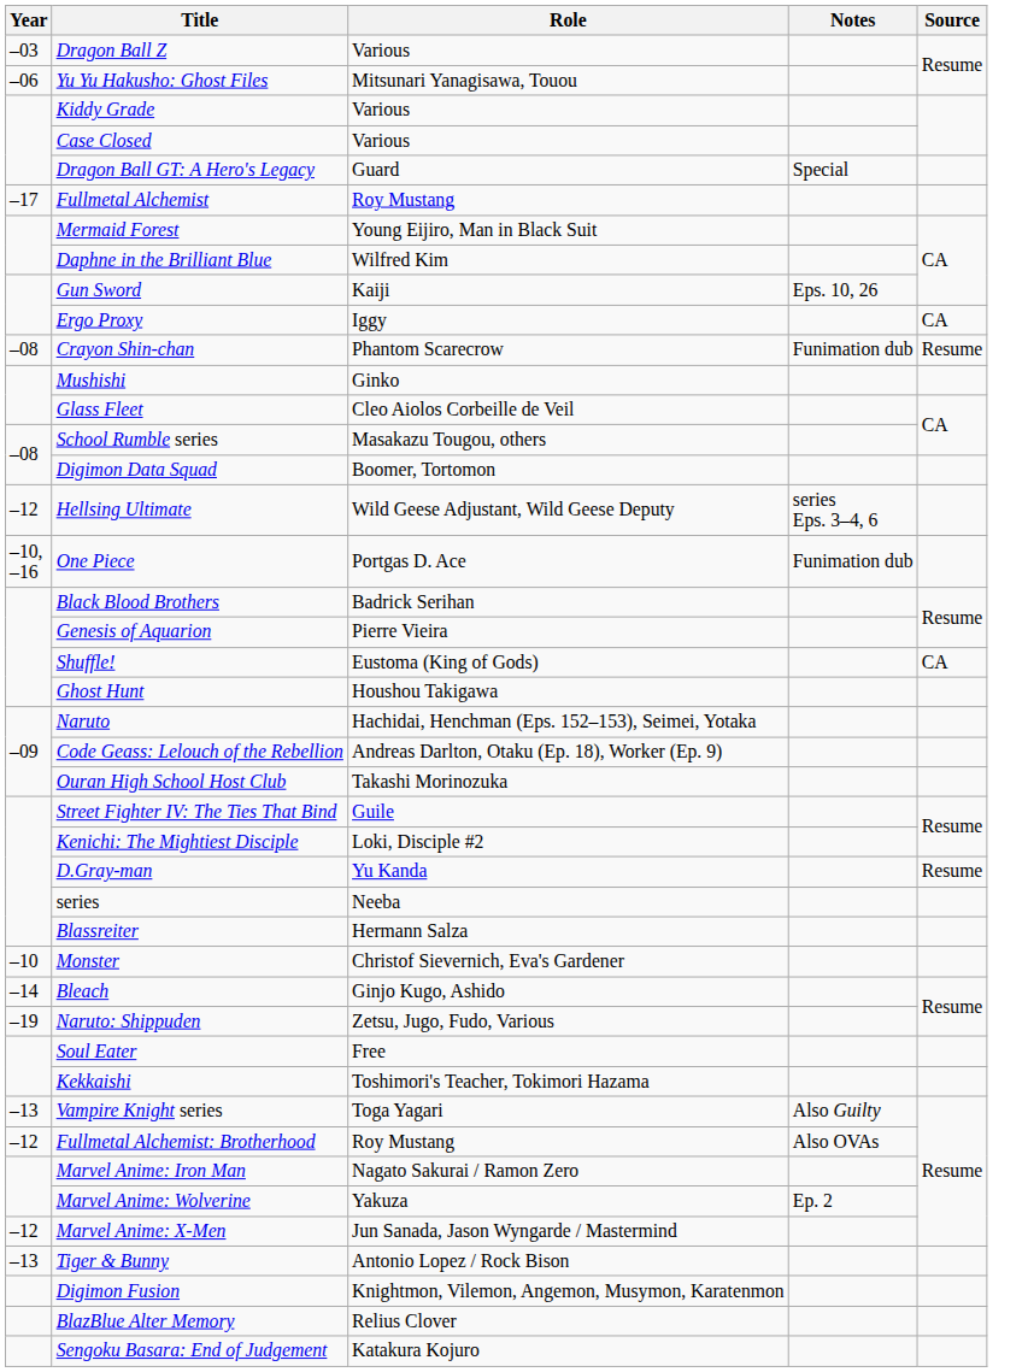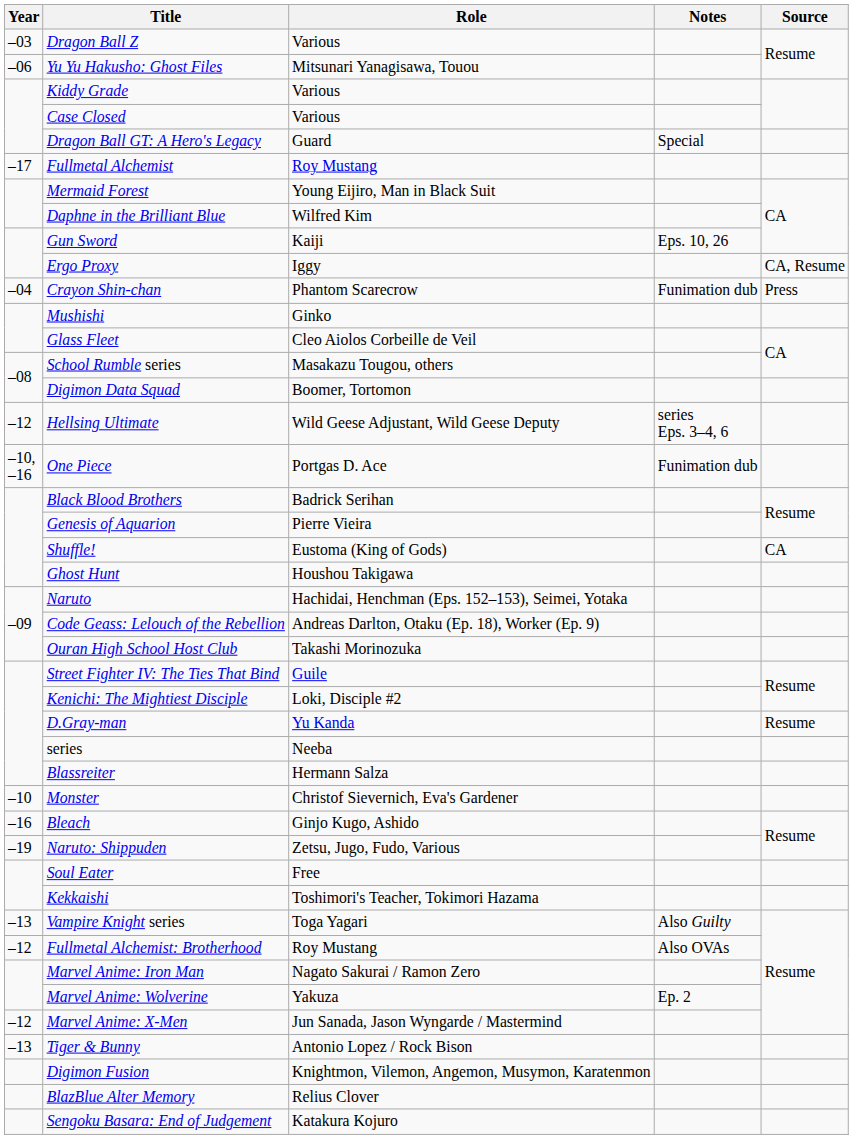 <table class="wikitable sortable plainrowheaders">
 <tr>
 <th scope="col">Year</th>
 <th scope="col">Title</th>
 <th scope="col">Role</th>
 <th scope="col" class="unsortable">Notes</th>
 <th scope="col" class="unsortable">Source</th>
 </tr>
 <tr>
 <td>–03</td>
 <td><em><a href='#'>Dragon Ball Z</a></em></td>
 <td>Various</td>
 <td></td>
 <td rowspan="2">Resume</td>
 </tr>
 <tr>
 <td>–06</td>
 <td><em><a href='#'>Yu Yu Hakusho: Ghost Files</a></em></td>
 <td>Mitsunari Yanagisawa, Touou</td>
 <td></td>
 </tr>
 <tr>
 <td rowspan="3"></td>
 <td><em><a href='#'>Kiddy Grade</a></em></td>
 <td>Various</td>
 <td></td>
 <td rowspan="2"></td>
 </tr>
 <tr>
 <td><em><a href='#'>Case Closed</a></em></td>
 <td>Various</td>
 <td></td>
 </tr>
 <tr>
 <td><em><a href='#'>Dragon Ball GT: A Hero's Legacy</a></em></td>
 <td>Guard</td>
 <td>Special</td>
 <td></td>
 </tr>
 <tr>
 <td>–17</td>
 <td><em><a href='#'>Fullmetal Alchemist</a></em></td>
 <td><a href='#'>Roy Mustang</a></td>
 <td></td>
 <td></td>
 </tr>
 <tr>
 <td rowspan="2"></td>
 <td><em><a href='#'>Mermaid Forest</a></em></td>
 <td>Young Eijiro, Man in Black Suit</td>
 <td></td>
 <td rowspan="3">CA</td>
 </tr>
 <tr>
 <td><em><a href='#'>Daphne in the Brilliant Blue</a></em></td>
 <td>Wilfred Kim</td>
 <td></td>
 </tr>
 <tr>
 <td rowspan="2"></td>
 <td><em><a href='#'>Gun Sword</a></em></td>
 <td>Kaiji</td>
 <td>Eps. 10, 26</td>
 </tr>
 <tr>
 <td><em><a href='#'>Ergo Proxy</a></em></td>
 <td>Iggy</td>
 <td></td>
-<td>CA</td>
+<td>CA, Resume</td>
 </tr>
 <tr>
-<td>–08</td>
+<td>–04</td>
 <td><em><a href='#'>Crayon Shin-chan</a></em></td>
 <td>Phantom Scarecrow</td>
 <td>Funimation dub</td>
-<td>Resume</td>
+<td>Press</td>
 </tr>
 <tr>
 <td rowspan="2"></td>
 <td><em><a href='#'>Mushishi</a></em></td>
 <td>Ginko</td>
 <td></td>
 <td></td>
 </tr>
 <tr>
 <td><em><a href='#'>Glass Fleet</a></em></td>
 <td>Cleo Aiolos Corbeille de Veil</td>
 <td></td>
 <td rowspan="2">CA</td>
 </tr>
 <tr>
 <td rowspan="2">–08</td>
 <td><em><a href='#'>School Rumble</a></em> series</td>
 <td>Masakazu Tougou, others</td>
 <td></td>
 </tr>
 <tr>
 <td><em><a href='#'>Digimon Data Squad</a></em></td>
 <td>Boomer, Tortomon</td>
 <td></td>
 <td></td>
 </tr>
 <tr>
 <td>–12</td>
 <td><em><a href='#'>Hellsing Ultimate</a></em></td>
 <td>Wild Geese Adjustant, Wild Geese Deputy</td>
 <td> series<br>Eps. 3–4, 6</td>
 <td></td>
 </tr>
 <tr>
 <td>–10,<br>–16</td>
 <td><em><a href='#'>One Piece</a></em></td>
 <td>Portgas D. Ace</td>
 <td>Funimation dub</td>
 <td></td>
 </tr>
 <tr>
 <td rowspan="4"></td>
 <td><em><a href='#'>Black Blood Brothers</a></em></td>
 <td>Badrick Serihan</td>
 <td></td>
 <td rowspan="2">Resume</td>
 </tr>
 <tr>
 <td><em><a href='#'>Genesis of Aquarion</a></em></td>
 <td>Pierre Vieira</td>
 <td></td>
 </tr>
 <tr>
 <td><em><a href='#'>Shuffle!</a></em></td>
 <td>Eustoma (King of Gods)</td>
 <td></td>
 <td>CA</td>
 </tr>
 <tr>
 <td><em><a href='#'>Ghost Hunt</a></em></td>
 <td>Houshou Takigawa</td>
 <td></td>
 <td></td>
 </tr>
 <tr>
 <td rowspan="3">–09</td>
 <td><em><a href='#'>Naruto</a></em></td>
 <td>Hachidai, Henchman (Eps. 152–153), Seimei, Yotaka</td>
 <td></td>
 <td></td>
 </tr>
 <tr>
 <td><em><a href='#'>Code Geass: Lelouch of the Rebellion</a></em></td>
 <td>Andreas Darlton, Otaku (Ep. 18), Worker (Ep. 9)</td>
 <td></td>
 <td></td>
 </tr>
 <tr>
 <td><em><a href='#'>Ouran High School Host Club</a></em></td>
 <td>Takashi Morinozuka</td>
 <td></td>
 <td></td>
 </tr>
 <tr>
 <td rowspan="5"></td>
 <td><em><a href='#'>Street Fighter IV: The Ties That Bind</a></em></td>
 <td><a href='#'>Guile</a></td>
 <td></td>
 <td rowspan="2">Resume</td>
 </tr>
 <tr>
 <td><em><a href='#'>Kenichi: The Mightiest Disciple</a></em></td>
 <td>Loki, Disciple #2</td>
 <td></td>
 </tr>
 <tr>
 <td><em><a href='#'>D.Gray-man</a></em></td>
 <td><a href='#'>Yu Kanda</a></td>
 <td></td>
 <td>Resume</td>
 </tr>
 <tr>
 <td><em></em> series</td>
 <td>Neeba</td>
 <td></td>
 <td></td>
 </tr>
 <tr>
 <td><em><a href='#'>Blassreiter</a></em></td>
 <td>Hermann Salza</td>
 <td></td>
 <td></td>
 </tr>
 <tr>
 <td>–10</td>
 <td><em><a href='#'>Monster</a></em></td>
 <td>Christof Sievernich, Eva's Gardener</td>
 <td></td>
 <td></td>
 </tr>
 <tr>
-<td>–14</td>
+<td>–16</td>
 <td><em><a href='#'>Bleach</a></em></td>
 <td>Ginjo Kugo, Ashido</td>
 <td></td>
 <td rowspan="2">Resume</td>
 </tr>
 <tr>
 <td>–19</td>
 <td><em><a href='#'>Naruto: Shippuden</a></em></td>
 <td>Zetsu, Jugo, Fudo, Various</td>
 <td></td>
 </tr>
 <tr>
 <td rowspan="2"></td>
 <td><em><a href='#'>Soul Eater</a></em></td>
 <td>Free</td>
 <td></td>
 <td></td>
 </tr>
 <tr>
 <td><em><a href='#'>Kekkaishi</a></em></td>
 <td>Toshimori's Teacher, Tokimori Hazama</td>
 <td></td>
 <td></td>
 </tr>
 <tr>
 <td>–13</td>
 <td><em><a href='#'>Vampire Knight</a></em> series</td>
 <td>Toga Yagari</td>
 <td>Also <em>Guilty</em></td>
 <td rowspan="5">Resume</td>
 </tr>
 <tr>
 <td>–12</td>
 <td><em><a href='#'>Fullmetal Alchemist: Brotherhood</a></em></td>
 <td>Roy Mustang</td>
 <td>Also OVAs</td>
 </tr>
 <tr>
 <td rowspan="2"></td>
 <td><em><a href='#'>Marvel Anime: Iron Man</a></em></td>
 <td>Nagato Sakurai / Ramon Zero</td>
 <td></td>
 </tr>
 <tr>
 <td><em><a href='#'>Marvel Anime: Wolverine</a></em></td>
 <td>Yakuza</td>
 <td>Ep. 2</td>
 </tr>
 <tr>
 <td>–12</td>
 <td><em><a href='#'>Marvel Anime: X-Men</a></em></td>
 <td>Jun Sanada, Jason Wyngarde / Mastermind</td>
 <td></td>
 </tr>
 <tr>
 <td>–13</td>
 <td><em><a href='#'>Tiger & Bunny</a></em></td>
 <td>Antonio Lopez / Rock Bison</td>
 <td></td>
 <td></td>
 </tr>
 <tr>
 <td></td>
 <td><em><a href='#'>Digimon Fusion</a></em></td>
 <td>Knightmon, Vilemon, Angemon, Musymon, Karatenmon</td>
 <td></td>
 <td></td>
 </tr>
 <tr>
 <td></td>
 <td><em><a href='#'>BlazBlue Alter Memory</a></em></td>
 <td>Relius Clover</td>
 <td></td>
 <td></td>
 </tr>
 <tr>
 <td></td>
 <td><em><a href='#'>Sengoku Basara: End of Judgement</a></em></td>
 <td>Katakura Kojuro</td>
 <td> </td>
 <td></td>
 </tr>
 </table>
